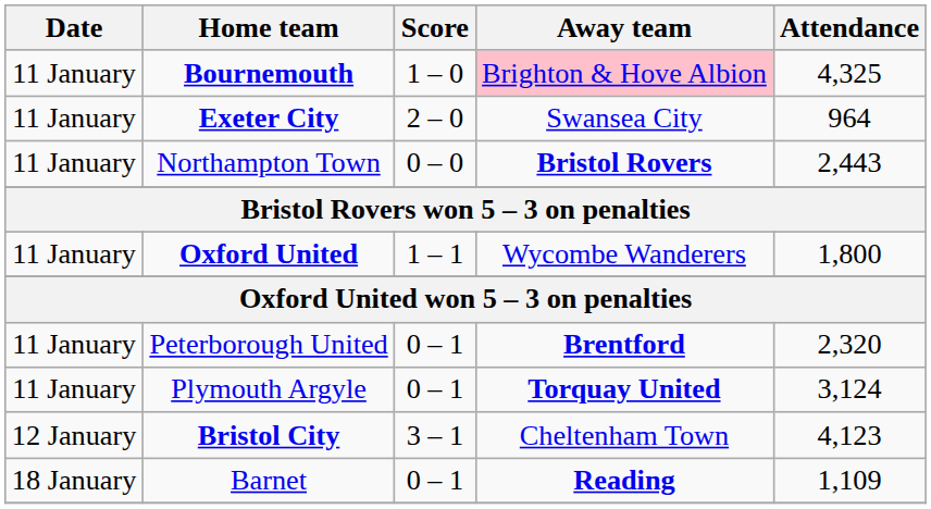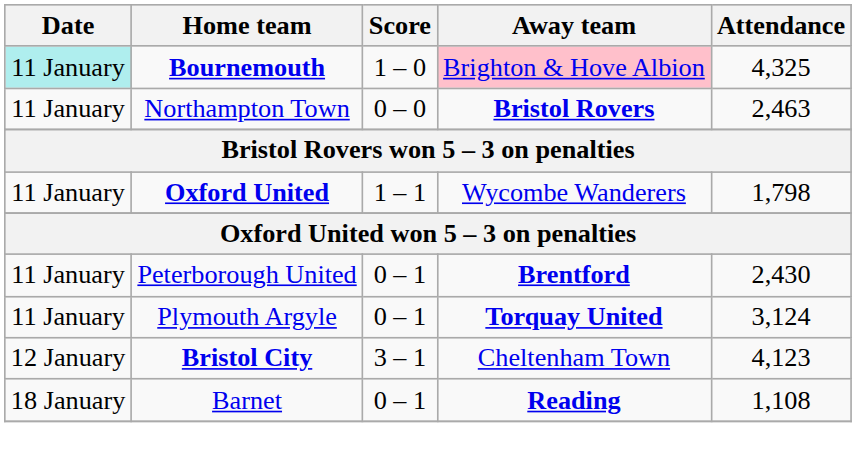 <table class="wikitable" style="text-align: center">
 <tr>
 <th>Date</th>
 <th>Home team</th>
 <th>Score</th>
 <th>Away team</th>
 <th>Attendance</th>
 </tr>
 <tr>
-<td>11 January</td>
+<td style="background: paleturquoise;">11 January</td>
 <td><strong><a href='#'>Bournemouth</a></strong></td>
 <td>1 – 0</td>
 <td style="background: pink;"><a href='#'>Brighton & Hove Albion</a></td>
 <td>4,325</td>
 </tr>
 <tr>
 <td>11 January</td>
-<td><strong><a href='#'>Exeter City</a></strong></td>
-<td>2 – 0</td>
-<td><a href='#'>Swansea City</a></td>
-<td>964</td>
-</tr>
-<tr>
-<td>11 January</td>
 <td><a href='#'>Northampton Town</a></td>
 <td>0 – 0</td>
 <td><strong><a href='#'>Bristol Rovers</a></strong></td>
-<td>2,443</td>
+<td>2,463</td>
 </tr>
 <tr>
 </tr>
 <tr>
 <th colspan="5">Bristol Rovers won 5  –  3 on penalties</th>
 </tr>
 <tr>
 <td>11 January</td>
 <td><strong><a href='#'>Oxford United</a></strong></td>
 <td>1 – 1</td>
 <td><a href='#'>Wycombe Wanderers</a></td>
-<td>1,800</td>
+<td>1,798</td>
 </tr>
 <tr>
 </tr>
 <tr>
 <th colspan="5">Oxford United won 5  –  3 on penalties</th>
 </tr>
 <tr>
 <td>11 January</td>
 <td><a href='#'>Peterborough United</a></td>
 <td>0 – 1</td>
 <td><strong><a href='#'>Brentford</a></strong></td>
-<td>2,320</td>
+<td>2,430</td>
 </tr>
 <tr>
 <td>11 January</td>
 <td><a href='#'>Plymouth Argyle</a></td>
 <td>0 – 1</td>
 <td><strong><a href='#'>Torquay United</a></strong></td>
 <td>3,124</td>
 </tr>
 <tr>
 <td>12 January</td>
 <td><strong><a href='#'>Bristol City</a></strong></td>
 <td>3 – 1</td>
 <td><a href='#'>Cheltenham Town</a></td>
 <td>4,123</td>
 </tr>
 <tr>
 <td>18 January</td>
 <td><a href='#'>Barnet</a></td>
 <td>0 – 1</td>
 <td><strong><a href='#'>Reading</a></strong></td>
-<td>1,109</td>
+<td>1,108</td>
 </tr>
 <tr>
 </tr>
 </table>
